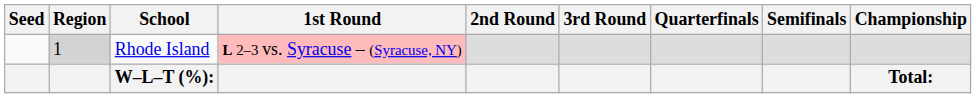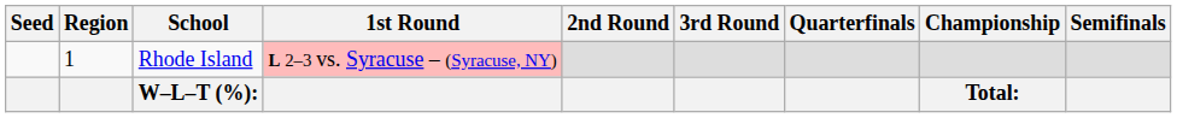 <table class="sortable wikitable" style="white-space:nowrap; font-size:90%;">
 <tr>
 <th>Seed</th>
 <th>Region</th>
 <th>School</th>
 <th>1st Round</th>
 <th>2nd Round</th>
 <th>3rd Round</th>
 <th>Quarterfinals</th>
+<th>Championship</th>
 <th>Semifinals</th>
-<th>Championship</th>
 </tr>
 <tr>
 <td></td>
-<td style="background: lightgrey;">1</td>
+<td>1</td>
 <td><a href='#'>Rhode Island</a></td>
 <td style="background:#fbb;"><small> <strong>L</strong> 2–3 </small> vs. <a href='#'>Syracuse</a> – <small>(<a href='#'>Syracuse, NY</a>)</small></td>
 <td bgcolor=#ddd></td>
 <td bgcolor=#ddd></td>
 <td bgcolor=#ddd></td>
 <td bgcolor=#ddd></td>
 <td bgcolor=#ddd></td>
 </tr>
 <tr>
 <th></th>
 <th></th>
 <th>W–L–T (%):</th>
 <th></th>
 <th></th>
 <th></th>
 <th></th>
+<th> Total: </th>
 <th></th>
-<th> Total: </th>
 </tr>
 </table>
